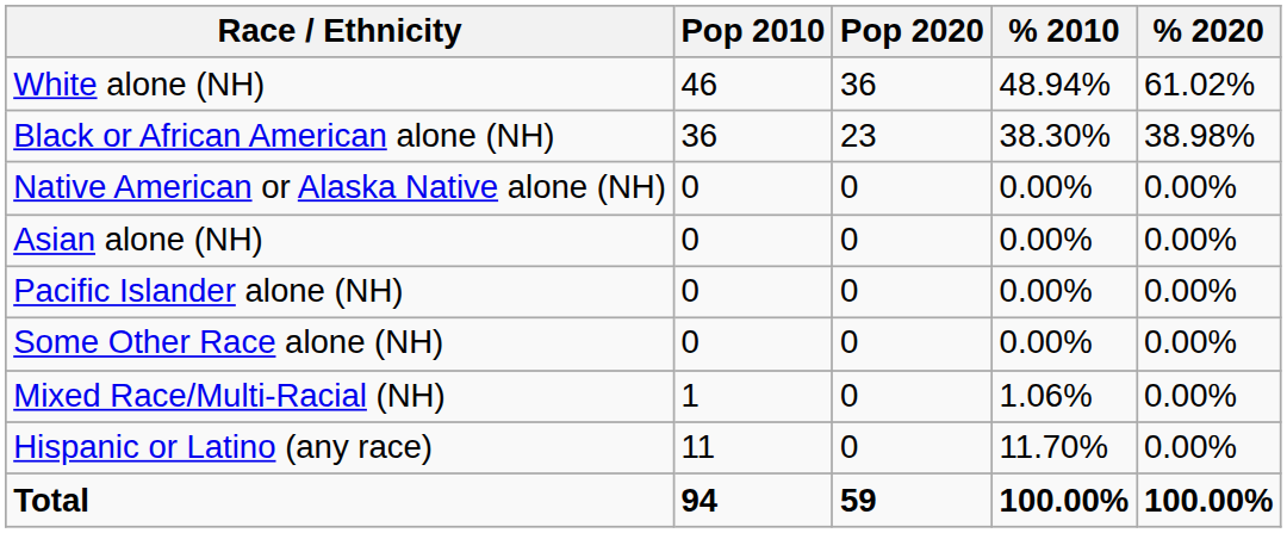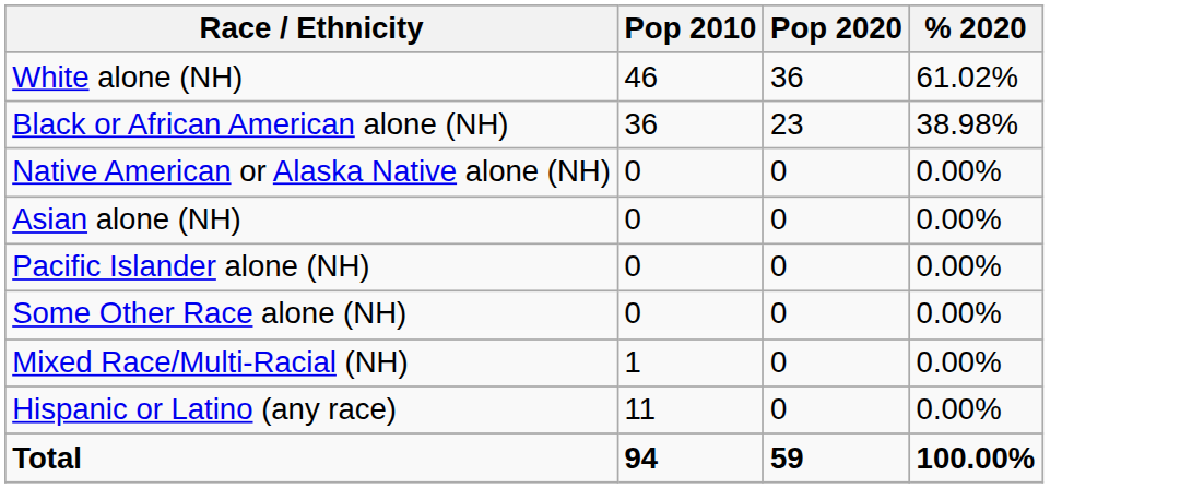 <table class="wikitable">
 <tr>
 <th>Race / Ethnicity</th>
 <th>Pop 2010</th>
 <th>Pop 2020</th>
-<th>% 2010</th>
 <th>% 2020</th>
 </tr>
 <tr>
 <td><a href='#'>White</a> alone (NH)</td>
 <td>46</td>
 <td>36</td>
-<td>48.94%</td>
 <td>61.02%</td>
 </tr>
 <tr>
 <td><a href='#'>Black or African American</a> alone (NH)</td>
 <td>36</td>
 <td>23</td>
-<td>38.30%</td>
 <td>38.98%</td>
 </tr>
 <tr>
 <td><a href='#'>Native American</a> or <a href='#'>Alaska Native</a> alone (NH)</td>
 <td>0</td>
 <td>0</td>
 <td>0.00%</td>
-<td>0.00%</td>
 </tr>
 <tr>
 <td><a href='#'>Asian</a> alone (NH)</td>
 <td>0</td>
 <td>0</td>
-<td>0.00%</td>
 <td>0.00%</td>
 </tr>
 <tr>
 <td><a href='#'>Pacific Islander</a> alone (NH)</td>
 <td>0</td>
 <td>0</td>
 <td>0.00%</td>
-<td>0.00%</td>
 </tr>
 <tr>
 <td><a href='#'>Some Other Race</a> alone (NH)</td>
 <td>0</td>
 <td>0</td>
 <td>0.00%</td>
-<td>0.00%</td>
 </tr>
 <tr>
 <td><a href='#'>Mixed Race/Multi-Racial</a> (NH)</td>
 <td>1</td>
 <td>0</td>
-<td>1.06%</td>
 <td>0.00%</td>
 </tr>
 <tr>
 <td><a href='#'>Hispanic or Latino</a> (any race)</td>
 <td>11</td>
 <td>0</td>
-<td>11.70%</td>
 <td>0.00%</td>
 </tr>
 <tr>
 <td><strong>Total</strong></td>
 <td><strong>94</strong></td>
 <td><strong>59</strong></td>
 <td><strong>100.00%</strong></td>
-<td><strong>100.00%</strong></td>
 </tr>
 </table>
